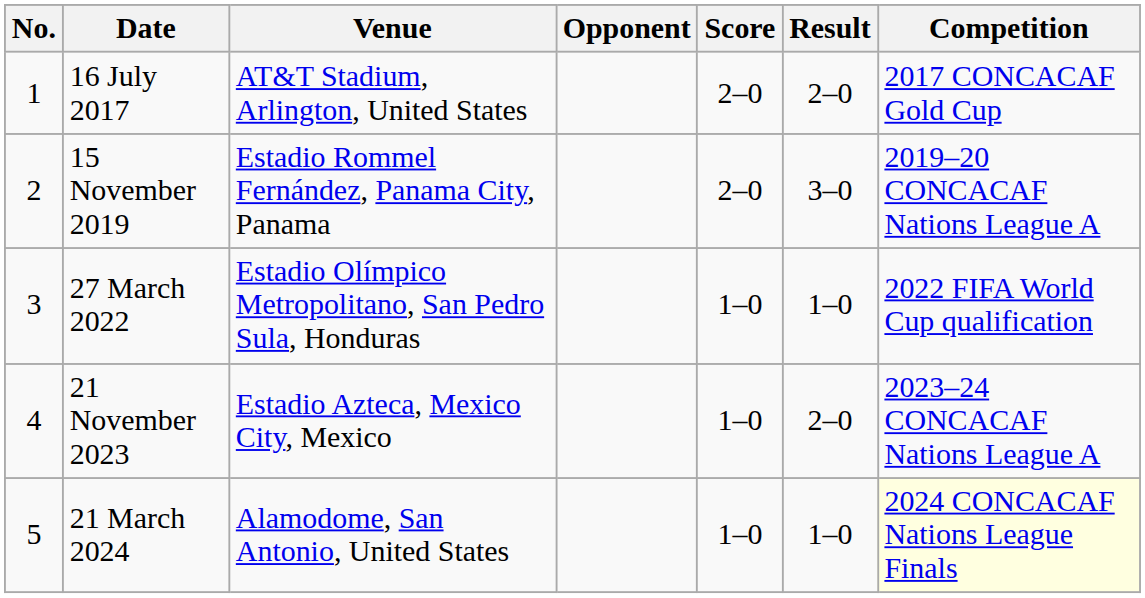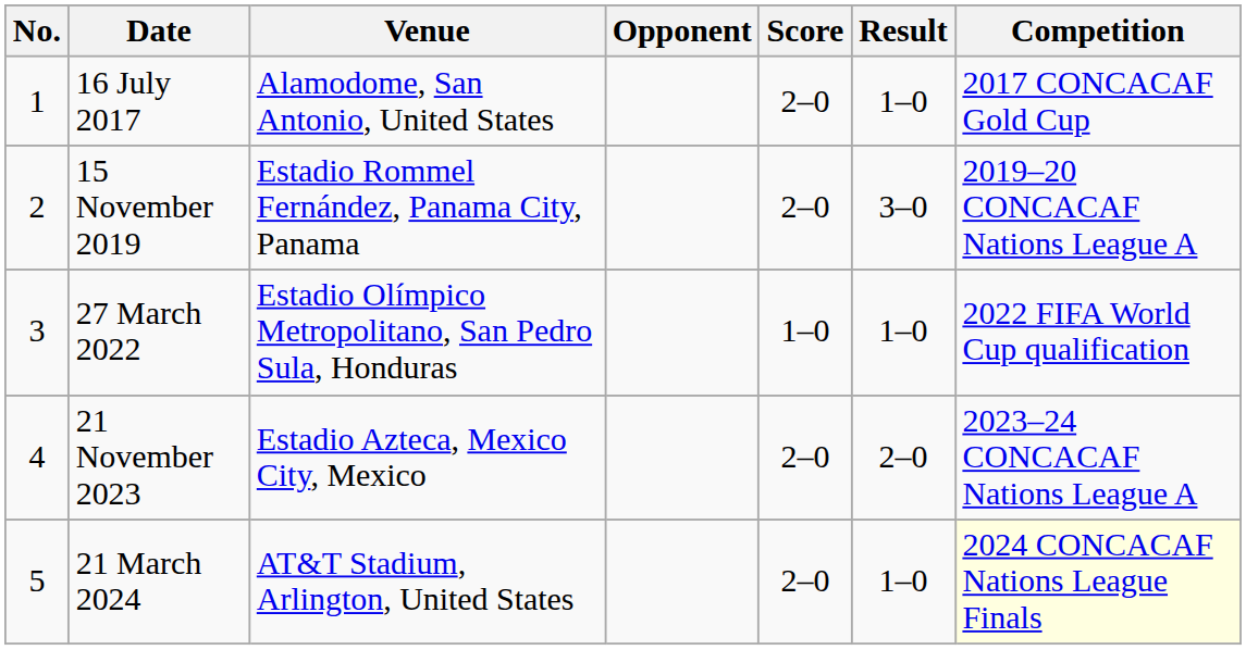 <table class="wikitable sortable">
 <tr>
 <th scope="col">No.</th>
 <th scope="col">Date</th>
 <th scope="col">Venue</th>
 <th scope="col">Opponent</th>
 <th scope="col">Score</th>
 <th scope="col">Result</th>
 <th scope="col">Competition</th>
 </tr>
 <tr>
 <td align="center">1</td>
 <td>16 July 2017</td>
-<td><a href='#'>AT&T Stadium</a>, <a href='#'>Arlington</a>, United States</td>
+<td><a href='#'>Alamodome</a>, <a href='#'>San Antonio</a>, United States</td>
 <td></td>
 <td align="center">2–0</td>
-<td align="center">2–0</td>
+<td align="center">1–0</td>
 <td><a href='#'>2017 CONCACAF Gold Cup</a></td>
 </tr>
 <tr>
 <td align="center">2</td>
 <td>15 November 2019</td>
 <td><a href='#'>Estadio Rommel Fernández</a>, <a href='#'>Panama City</a>, Panama</td>
 <td></td>
 <td align="center">2–0</td>
 <td align="center">3–0</td>
 <td><a href='#'>2019–20 CONCACAF Nations League A</a></td>
 </tr>
 <tr>
 <td align="center">3</td>
 <td>27 March 2022</td>
 <td><a href='#'>Estadio Olímpico Metropolitano</a>, <a href='#'>San Pedro Sula</a>, Honduras</td>
 <td></td>
 <td align="center">1–0</td>
 <td align="center">1–0</td>
 <td><a href='#'>2022 FIFA World Cup qualification</a></td>
 </tr>
 <tr>
 <td align="center">4</td>
 <td>21 November 2023</td>
 <td><a href='#'>Estadio Azteca</a>, <a href='#'>Mexico City</a>, Mexico</td>
 <td></td>
-<td align="center">1–0</td>
+<td align="center">2–0</td>
 <td align="center">2–0 </td>
 <td><a href='#'>2023–24 CONCACAF Nations League A</a></td>
 </tr>
 <tr>
 <td align="center">5</td>
 <td>21 March 2024</td>
-<td><a href='#'>Alamodome</a>, <a href='#'>San Antonio</a>, United States</td>
+<td><a href='#'>AT&T Stadium</a>, <a href='#'>Arlington</a>, United States</td>
 <td></td>
-<td align="center">1–0</td>
+<td align="center">2–0</td>
 <td align="center">1–0</td>
 <td style="background: lightyellow;"><a href='#'>2024 CONCACAF Nations League Finals</a></td>
 </tr>
 </table>
